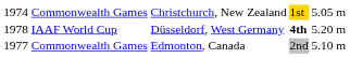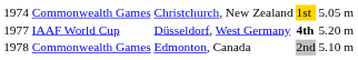 <table>
 <tr>
 <td>1974</td>
 <td><a href='#'>Commonwealth Games</a></td>
 <td><a href='#'>Christchurch</a>, New Zealand</td>
 <td bgcolor="gold">1st</td>
 <td>5.05 m</td>
 </tr>
 <tr>
-<td>1978</td>
+<td>1977</td>
 <td><a href='#'>IAAF World Cup</a></td>
 <td><a href='#'>Düsseldorf</a>, <a href='#'>West Germany</a></td>
 <td><strong>4th</strong></td>
 <td>5.20 m</td>
 </tr>
 <tr>
-<td>1977</td>
+<td>1978</td>
 <td><a href='#'>Commonwealth Games</a></td>
 <td><a href='#'>Edmonton</a>, Canada</td>
 <td bgcolor="silver">2nd</td>
 <td>5.10 m</td>
 </tr>
 </table>
